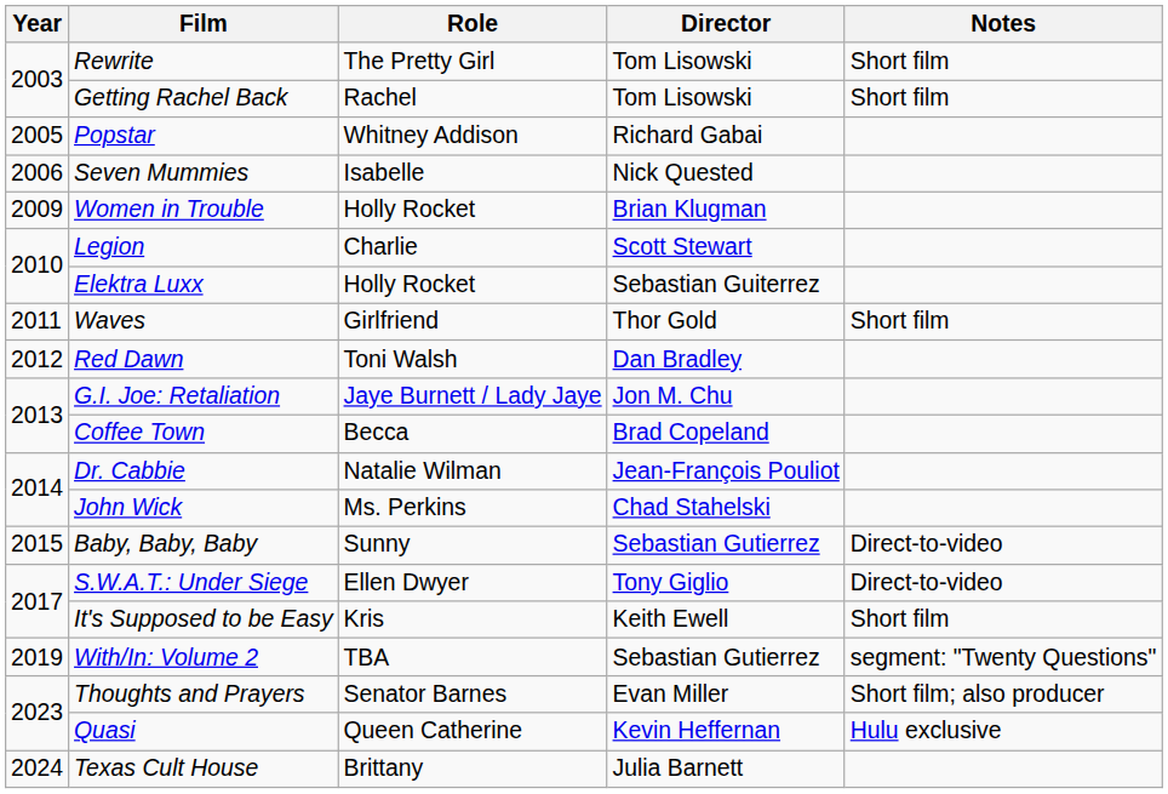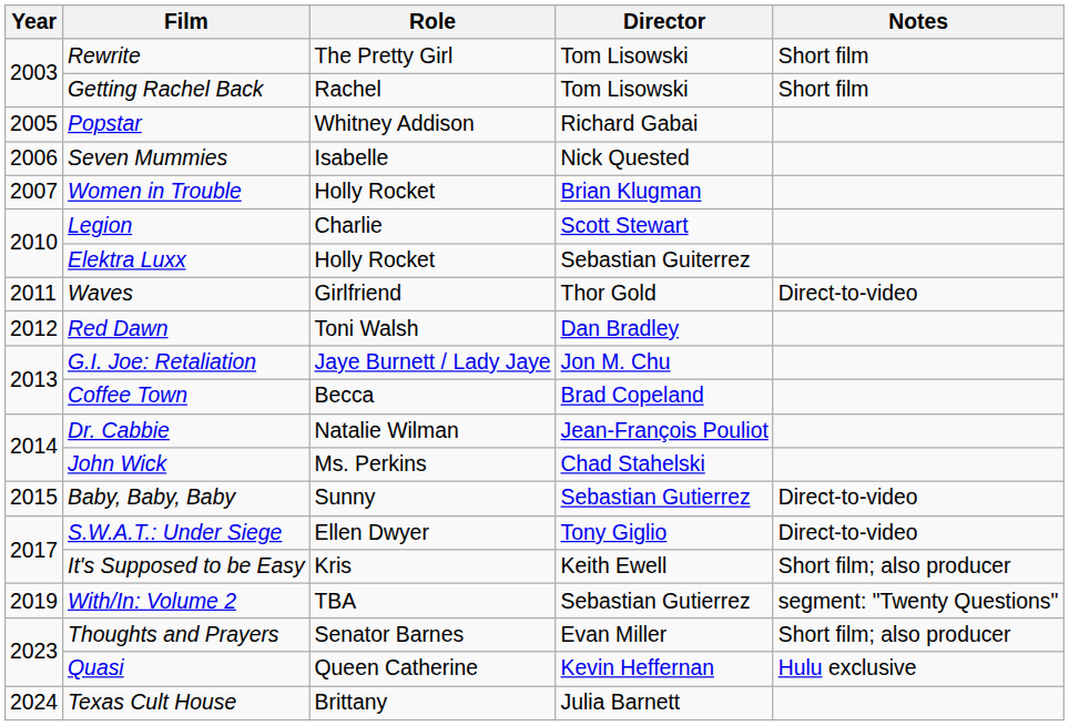 <table class="wikitable sortable">
 <tr>
 <th>Year</th>
 <th>Film</th>
 <th>Role</th>
 <th>Director</th>
 <th class="unsortable">Notes</th>
 </tr>
 <tr>
 <td rowspan="2">2003</td>
 <td><em>Rewrite</em></td>
 <td>The Pretty Girl</td>
 <td>Tom Lisowski</td>
 <td>Short film</td>
 </tr>
 <tr>
 <td><em>Getting Rachel Back</em></td>
 <td>Rachel</td>
 <td>Tom Lisowski</td>
 <td>Short film</td>
 </tr>
 <tr>
 <td>2005</td>
 <td><em><a href='#'>Popstar</a></em></td>
 <td>Whitney Addison</td>
 <td>Richard Gabai</td>
 <td></td>
 </tr>
 <tr>
 <td>2006</td>
 <td><em>Seven Mummies</em></td>
 <td>Isabelle</td>
 <td>Nick Quested</td>
 <td></td>
 </tr>
 <tr>
-<td>2009</td>
+<td>2007</td>
 <td><em><a href='#'>Women in Trouble</a></em></td>
 <td>Holly Rocket</td>
 <td><a href='#'>Brian Klugman</a></td>
 <td></td>
 </tr>
 <tr>
 <td rowspan="2">2010</td>
 <td><em><a href='#'>Legion</a></em></td>
 <td>Charlie</td>
 <td><a href='#'>Scott Stewart</a></td>
 <td></td>
 </tr>
 <tr>
 <td><em><a href='#'>Elektra Luxx</a></em></td>
 <td>Holly Rocket</td>
 <td>Sebastian Guiterrez</td>
 <td></td>
 </tr>
 <tr>
 <td>2011</td>
 <td><em>Waves</em></td>
 <td>Girlfriend</td>
 <td>Thor Gold</td>
-<td>Short film</td>
+<td>Direct-to-video</td>
 </tr>
 <tr>
 <td>2012</td>
 <td><em><a href='#'>Red Dawn</a></em></td>
 <td>Toni Walsh</td>
 <td><a href='#'>Dan Bradley</a></td>
 <td></td>
 </tr>
 <tr>
 <td rowspan="2">2013</td>
 <td><em><a href='#'>G.I. Joe: Retaliation</a></em></td>
 <td><a href='#'>Jaye Burnett / Lady Jaye</a></td>
 <td><a href='#'>Jon M. Chu</a></td>
 <td></td>
 </tr>
 <tr>
 <td><em><a href='#'>Coffee Town</a></em></td>
 <td>Becca</td>
 <td><a href='#'>Brad Copeland</a></td>
 <td></td>
 </tr>
 <tr>
 <td rowspan="2">2014</td>
 <td><em><a href='#'>Dr. Cabbie</a></em></td>
 <td>Natalie Wilman</td>
 <td><a href='#'>Jean-François Pouliot</a></td>
 <td></td>
 </tr>
 <tr>
 <td><em><a href='#'>John Wick</a></em></td>
 <td>Ms. Perkins</td>
 <td><a href='#'>Chad Stahelski</a></td>
 <td></td>
 </tr>
 <tr>
 <td>2015</td>
 <td><em>Baby, Baby, Baby</em></td>
 <td>Sunny</td>
 <td><a href='#'>Sebastian Gutierrez</a></td>
 <td>Direct-to-video</td>
 </tr>
 <tr>
 <td rowspan="2">2017</td>
 <td><em><a href='#'>S.W.A.T.: Under Siege</a></em></td>
 <td>Ellen Dwyer</td>
 <td><a href='#'>Tony Giglio</a></td>
 <td>Direct-to-video</td>
 </tr>
 <tr>
 <td><em>It's Supposed to be Easy</em></td>
 <td>Kris</td>
 <td>Keith Ewell</td>
-<td>Short film</td>
+<td>Short film; also producer</td>
 </tr>
 <tr>
 <td>2019</td>
 <td><em><a href='#'>With/In: Volume 2</a></em></td>
 <td>TBA</td>
 <td>Sebastian Gutierrez</td>
 <td>segment: "Twenty Questions"</td>
 </tr>
 <tr>
 <td rowspan="2">2023</td>
 <td><em>Thoughts and Prayers</em></td>
 <td>Senator Barnes</td>
 <td>Evan Miller</td>
 <td>Short film; also producer</td>
 </tr>
 <tr>
 <td><em><a href='#'>Quasi</a></em></td>
 <td>Queen Catherine</td>
 <td><a href='#'>Kevin Heffernan</a></td>
 <td><a href='#'>Hulu</a> exclusive</td>
 </tr>
 <tr>
 <td>2024</td>
 <td><em>Texas Cult House</em></td>
 <td>Brittany</td>
 <td>Julia Barnett</td>
 <td></td>
 </tr>
 </table>
